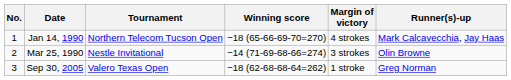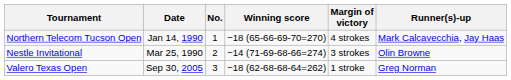 <table class="wikitable" style="font-size:95%;">
 <tr>
+<th>Tournament</th>
+<th>Date</th>
 <th>No.</th>
-<th>Date</th>
-<th>Tournament</th>
 <th>Winning score</th>
 <th>Margin of<br>victory</th>
 <th>Runner(s)-up</th>
 </tr>
 <tr>
+<td><a href='#'>Northern Telecom Tucson Open</a></td>
+<td align=right>Jan 14, <a href='#'>1990</a></td>
 <td align=center>1</td>
-<td align=right>Jan 14, <a href='#'>1990</a></td>
-<td><a href='#'>Northern Telecom Tucson Open</a></td>
 <td>−18 (65-66-69-70=270)</td>
 <td>4 strokes</td>
 <td> <a href='#'>Mark Calcavecchia</a>,  <a href='#'>Jay Haas</a></td>
 </tr>
 <tr>
+<td><a href='#'>Nestle Invitational</a></td>
+<td align=right>Mar 25, 1990</td>
 <td align=center>2</td>
-<td align=right>Mar 25, 1990</td>
-<td><a href='#'>Nestle Invitational</a></td>
 <td>−14 (71-69-68-66=274)</td>
 <td>3 strokes</td>
 <td> <a href='#'>Olin Browne</a></td>
 </tr>
 <tr>
+<td><a href='#'>Valero Texas Open</a></td>
+<td align=right>Sep 30, <a href='#'>2005</a></td>
 <td align=center>3</td>
-<td align=right>Sep 30, <a href='#'>2005</a></td>
-<td><a href='#'>Valero Texas Open</a></td>
 <td>−18 (62-68-68-64=262)</td>
 <td>1 stroke</td>
 <td> <a href='#'>Greg Norman</a></td>
 </tr>
 </table>
